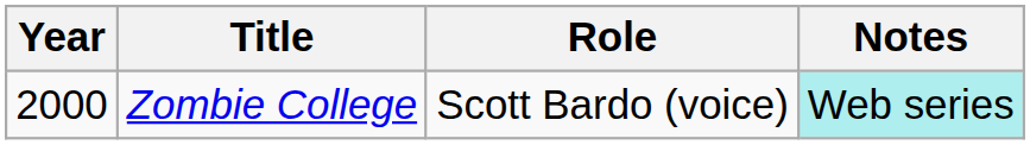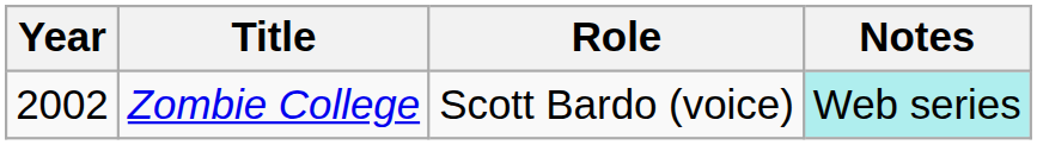 <table class = "wikitable sortable">
 <tr>
 <th>Year</th>
 <th>Title</th>
 <th>Role</th>
 <th class = "unsortable">Notes</th>
 </tr>
 <tr>
-<td>2000</td>
+<td>2002</td>
 <td><em><a href='#'>Zombie College</a></em></td>
 <td>Scott Bardo (voice)</td>
 <td style="background: paleturquoise;">Web series</td>
 </tr>
 </table>
